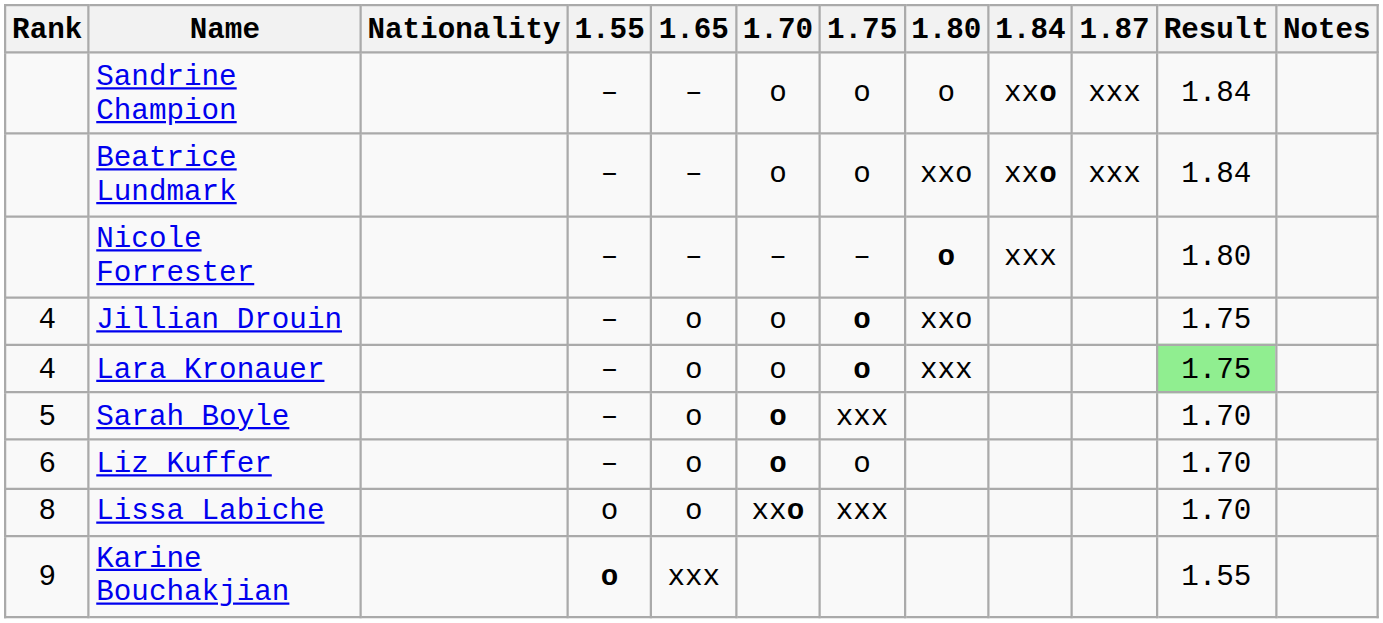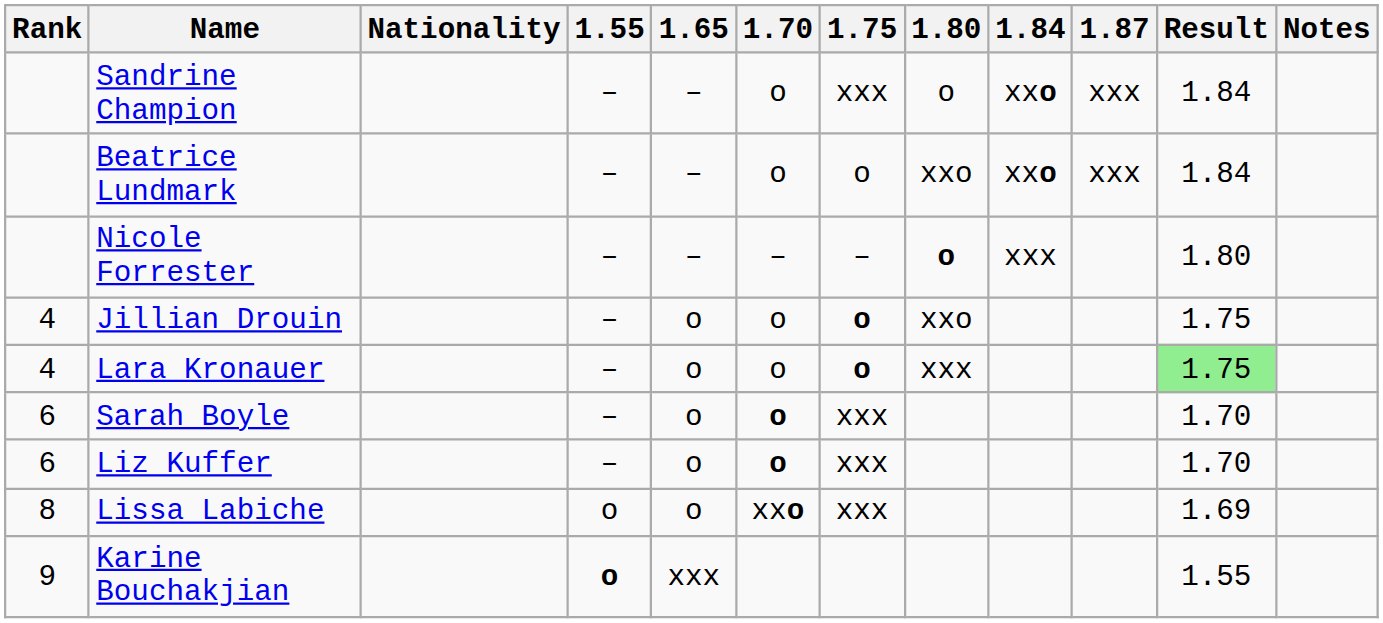 <table class="wikitable sortable" style="text-align:center">
 <tr>
 <th>Rank</th>
 <th>Name</th>
 <th>Nationality</th>
 <th>1.55</th>
 <th>1.65</th>
 <th>1.70</th>
 <th>1.75</th>
 <th>1.80</th>
 <th>1.84</th>
 <th>1.87</th>
 <th>Result</th>
 <th>Notes</th>
 </tr>
 <tr>
 <td></td>
 <td align=left><a href='#'>Sandrine Champion</a></td>
 <td align=left></td>
 <td>–</td>
 <td>–</td>
 <td>o</td>
-<td>o</td>
+<td>xxx</td>
 <td>o</td>
 <td>xx<strong>o</strong></td>
 <td>xxx</td>
 <td>1.84</td>
 <td></td>
 </tr>
 <tr>
 <td></td>
 <td align=left><a href='#'>Beatrice Lundmark</a></td>
 <td align=left></td>
 <td>–</td>
 <td>–</td>
 <td>o</td>
 <td>o</td>
 <td>xxo</td>
 <td>xx<strong>o</strong></td>
 <td>xxx</td>
 <td>1.84</td>
 <td></td>
 </tr>
 <tr>
 <td></td>
 <td align=left><a href='#'>Nicole Forrester</a></td>
 <td align=left></td>
 <td>–</td>
 <td>–</td>
 <td>–</td>
 <td>–</td>
 <td><strong>o</strong></td>
 <td>xxx</td>
 <td></td>
 <td>1.80</td>
 <td></td>
 </tr>
 <tr>
 <td>4</td>
 <td align=left><a href='#'>Jillian Drouin</a></td>
 <td align=left></td>
 <td>–</td>
 <td>o</td>
 <td>o</td>
 <td><strong>o</strong></td>
 <td>xxo</td>
 <td></td>
 <td></td>
 <td>1.75</td>
 <td></td>
 </tr>
 <tr>
 <td>4</td>
 <td align=left><a href='#'>Lara Kronauer</a></td>
 <td align=left></td>
 <td>–</td>
 <td>o</td>
 <td>o</td>
 <td><strong>o</strong></td>
 <td>xxx</td>
 <td></td>
 <td></td>
 <td style="background: lightgreen;">1.75</td>
 <td></td>
 </tr>
 <tr>
-<td>5</td>
+<td>6</td>
 <td align=left><a href='#'>Sarah Boyle</a></td>
 <td align=left></td>
 <td>–</td>
 <td>o</td>
 <td><strong>o</strong></td>
 <td>xxx</td>
 <td></td>
 <td></td>
 <td></td>
 <td>1.70</td>
 <td></td>
 </tr>
 <tr>
 <td>6</td>
 <td align=left><a href='#'>Liz Kuffer</a></td>
 <td align=left></td>
 <td>–</td>
 <td>o</td>
 <td><strong>o</strong></td>
-<td>o</td>
+<td>xxx</td>
 <td></td>
 <td></td>
 <td></td>
 <td>1.70</td>
 <td></td>
 </tr>
 <tr>
 <td>8</td>
 <td align=left><a href='#'>Lissa Labiche</a></td>
 <td align=left></td>
 <td>o</td>
 <td>o</td>
 <td>xx<strong>o</strong></td>
 <td>xxx</td>
 <td></td>
 <td></td>
 <td></td>
-<td>1.70</td>
+<td>1.69</td>
 <td></td>
 </tr>
 <tr>
 <td>9</td>
 <td align=left><a href='#'>Karine Bouchakjian</a></td>
 <td align=left></td>
 <td><strong>o</strong></td>
 <td>xxx</td>
 <td></td>
 <td></td>
 <td></td>
 <td></td>
 <td></td>
 <td>1.55</td>
 <td></td>
 </tr>
 </table>
